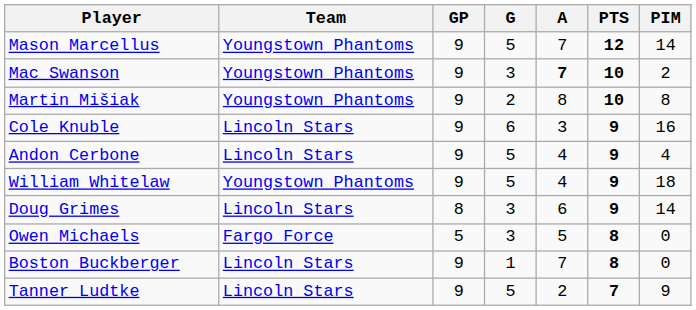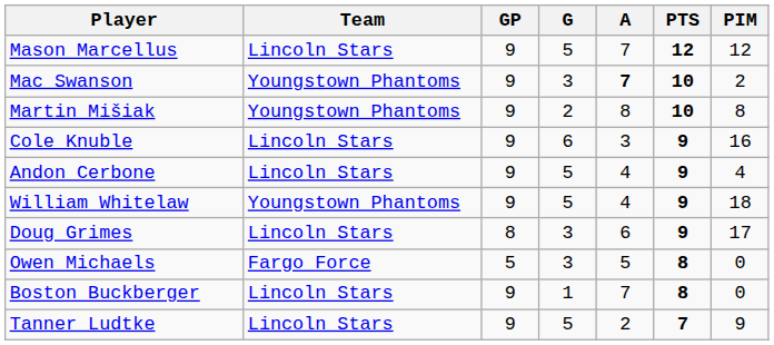 <table class="wikitable" style="text-align:center">
 <tr>
 <th bgcolor="#DDDDFF" width="29%">Player</th>
 <th bgcolor="#DDDDFF" width="29%">Team</th>
 <th bgcolor="#DDDDFF" width="7%">GP</th>
 <th bgcolor="#DDDDFF" width="7%">G</th>
 <th bgcolor="#DDDDFF" width="7%">A</th>
 <th bgcolor="#DDDDFF" width="7%">PTS</th>
 <th bgcolor="#DDDDFF" width="7%">PIM</th>
 </tr>
 <tr>
 <td align=left><a href='#'>Mason Marcellus</a></td>
-<td align=left><a href='#'>Youngstown Phantoms</a></td>
+<td align=left><a href='#'>Lincoln Stars</a></td>
 <td>9</td>
 <td>5</td>
 <td>7</td>
 <td><strong>12</strong></td>
-<td>14</td>
+<td>12</td>
 </tr>
 <tr>
 <td align=left><a href='#'>Mac Swanson</a></td>
 <td align=left><a href='#'>Youngstown Phantoms</a></td>
 <td>9</td>
 <td>3</td>
 <td><strong>7</strong></td>
 <td><strong>10</strong></td>
 <td>2</td>
 </tr>
 <tr>
 <td align=left><a href='#'>Martin Mišiak</a></td>
 <td align=left><a href='#'>Youngstown Phantoms</a></td>
 <td>9</td>
 <td>2</td>
 <td>8</td>
 <td><strong>10</strong></td>
 <td>8</td>
 </tr>
 <tr>
 <td align=left><a href='#'>Cole Knuble</a></td>
 <td align=left><a href='#'>Lincoln Stars</a></td>
 <td>9</td>
 <td>6</td>
 <td>3</td>
 <td><strong>9</strong></td>
 <td>16</td>
 </tr>
 <tr>
 <td align=left><a href='#'>Andon Cerbone</a></td>
 <td align=left><a href='#'>Lincoln Stars</a></td>
 <td>9</td>
 <td>5</td>
 <td>4</td>
 <td><strong>9</strong></td>
 <td>4</td>
 </tr>
 <tr>
 <td align=left><a href='#'>William Whitelaw</a></td>
 <td align=left><a href='#'>Youngstown Phantoms</a></td>
 <td>9</td>
 <td>5</td>
 <td>4</td>
 <td><strong>9</strong></td>
 <td>18</td>
 </tr>
 <tr>
 <td align=left><a href='#'>Doug Grimes</a></td>
 <td align=left><a href='#'>Lincoln Stars</a></td>
 <td>8</td>
 <td>3</td>
 <td>6</td>
 <td><strong>9</strong></td>
-<td>14</td>
+<td>17</td>
 </tr>
 <tr>
 <td align=left><a href='#'>Owen Michaels</a></td>
 <td align=left><a href='#'>Fargo Force</a></td>
 <td>5</td>
 <td>3</td>
 <td>5</td>
 <td><strong>8</strong></td>
 <td>0</td>
 </tr>
 <tr>
 <td align=left><a href='#'>Boston Buckberger</a></td>
 <td align=left><a href='#'>Lincoln Stars</a></td>
 <td>9</td>
 <td>1</td>
 <td>7</td>
 <td><strong>8</strong></td>
 <td>0</td>
 </tr>
 <tr>
 <td align=left><a href='#'>Tanner Ludtke</a></td>
 <td align=left><a href='#'>Lincoln Stars</a></td>
 <td>9</td>
 <td>5</td>
 <td>2</td>
 <td><strong>7</strong></td>
 <td>9</td>
 </tr>
 </table>
